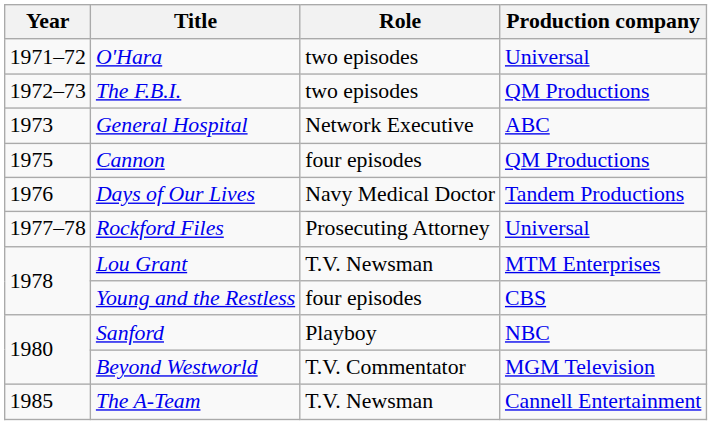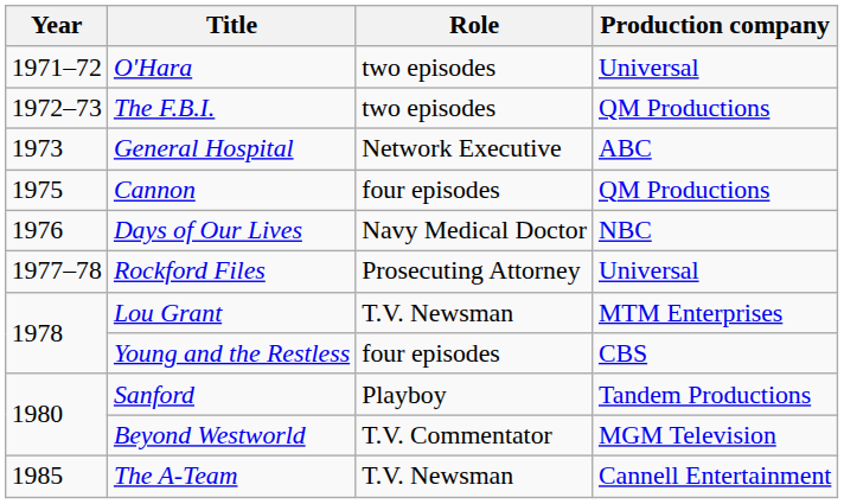 <table class="wikitable">
 <tr>
 <th>Year</th>
 <th>Title</th>
 <th>Role</th>
 <th>Production company</th>
 </tr>
 <tr>
 <td>1971–72</td>
 <td><em><a href='#'>O'Hara</a></em></td>
 <td>two episodes</td>
 <td><a href='#'>Universal</a></td>
 </tr>
 <tr>
 <td>1972–73</td>
 <td><em><a href='#'>The F.B.I.</a></em></td>
 <td>two episodes</td>
 <td><a href='#'>QM Productions</a></td>
 </tr>
 <tr>
 <td>1973</td>
 <td><em><a href='#'>General Hospital</a></em></td>
 <td>Network Executive</td>
 <td><a href='#'>ABC</a></td>
 </tr>
 <tr>
 <td>1975</td>
 <td><em><a href='#'>Cannon</a></em></td>
 <td>four episodes</td>
 <td><a href='#'>QM Productions</a></td>
 </tr>
 <tr>
 <td>1976</td>
 <td><em><a href='#'>Days of Our Lives</a></em></td>
 <td>Navy Medical Doctor</td>
-<td><a href='#'>Tandem Productions</a></td>
+<td><a href='#'>NBC</a></td>
 </tr>
 <tr>
 <td>1977–78</td>
 <td><em><a href='#'>Rockford Files</a></em></td>
 <td>Prosecuting Attorney</td>
 <td><a href='#'>Universal</a></td>
 </tr>
 <tr>
 <td rowspan="2">1978</td>
 <td><em><a href='#'>Lou Grant</a></em></td>
 <td>T.V. Newsman</td>
 <td><a href='#'>MTM Enterprises</a></td>
 </tr>
 <tr>
 <td><em><a href='#'>Young and the Restless</a></em></td>
 <td>four episodes</td>
 <td><a href='#'>CBS</a></td>
 </tr>
 <tr>
 <td rowspan="2">1980</td>
 <td><em><a href='#'>Sanford</a></em></td>
 <td>Playboy</td>
-<td><a href='#'>NBC</a></td>
+<td><a href='#'>Tandem Productions</a></td>
 </tr>
 <tr>
 <td><em><a href='#'>Beyond Westworld</a></em></td>
 <td>T.V. Commentator</td>
 <td><a href='#'>MGM Television</a></td>
 </tr>
 <tr>
 <td>1985</td>
 <td><em><a href='#'>The A-Team</a></em></td>
 <td>T.V. Newsman</td>
 <td><a href='#'>Cannell Entertainment</a></td>
 </tr>
 </table>
